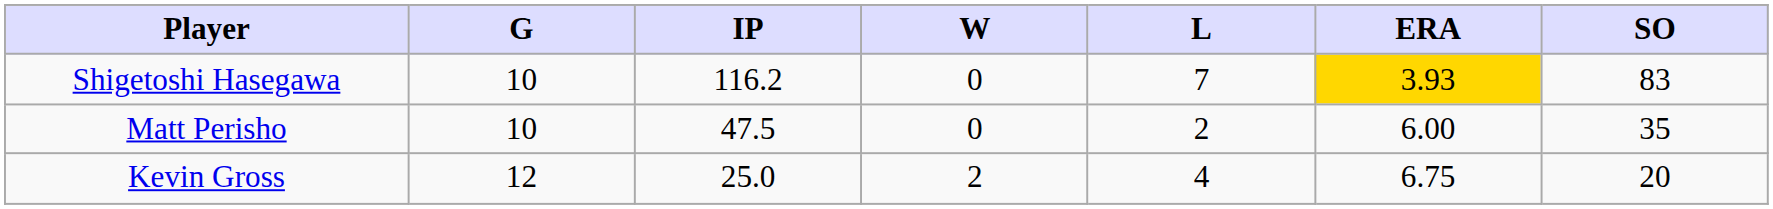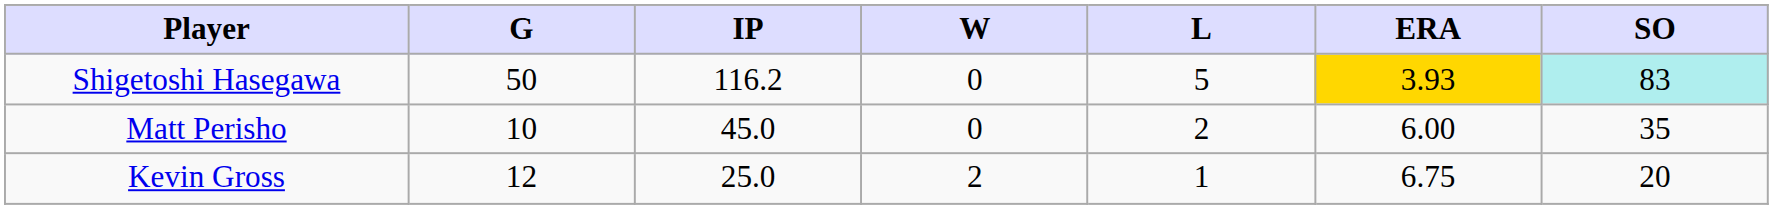 <table class="wikitable sortable">
 <tr>
 <th style="background:#ddf; width:16%;">Player</th>
 <th style="background:#ddf; width:9%;">G</th>
 <th style="background:#ddf; width:9%;">IP</th>
 <th style="background:#ddf; width:9%;">W</th>
 <th style="background:#ddf; width:9%;">L</th>
 <th style="background:#ddf; width:9%;">ERA</th>
 <th style="background:#ddf; width:9%;">SO</th>
 </tr>
 <tr style="text-align:center;">
 <td><a href='#'>Shigetoshi Hasegawa</a></td>
-<td>10</td>
+<td>50</td>
 <td>116.2</td>
 <td>0</td>
-<td>7</td>
+<td>5</td>
 <td style="background: gold;">3.93</td>
-<td>83</td>
+<td style="background: paleturquoise;">83</td>
 </tr>
 <tr style="text-align:center;">
 <td><a href='#'>Matt Perisho</a></td>
 <td>10</td>
-<td>47.5</td>
+<td>45.0</td>
 <td>0</td>
 <td>2</td>
 <td>6.00</td>
 <td>35</td>
 </tr>
 <tr style="text-align:center;">
 <td><a href='#'>Kevin Gross</a></td>
 <td>12</td>
 <td>25.0</td>
 <td>2</td>
-<td>4</td>
+<td>1</td>
 <td>6.75</td>
 <td>20</td>
 </tr>
 </table>
